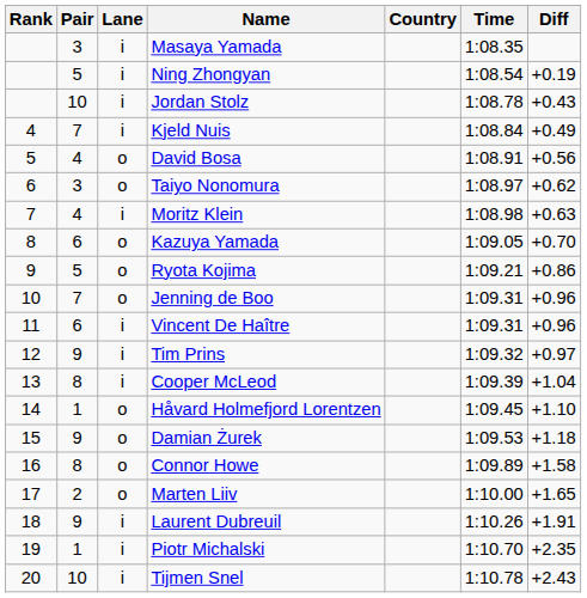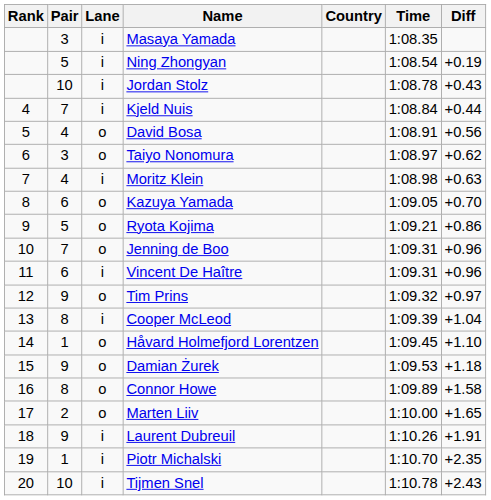 <table class="wikitable sortable" style="text-align:center">
 <tr>
 <th>Rank</th>
 <th>Pair</th>
 <th>Lane</th>
 <th>Name</th>
 <th>Country</th>
 <th>Time</th>
 <th>Diff</th>
 </tr>
 <tr>
 <td></td>
 <td>3</td>
 <td>i</td>
 <td align=left><a href='#'>Masaya Yamada</a></td>
 <td align=left></td>
 <td>1:08.35</td>
 <td></td>
 </tr>
 <tr>
 <td></td>
 <td>5</td>
 <td>i</td>
 <td align=left><a href='#'>Ning Zhongyan</a></td>
 <td align=left></td>
 <td>1:08.54</td>
 <td>+0.19</td>
 </tr>
 <tr>
 <td></td>
 <td>10</td>
 <td>i</td>
 <td align=left><a href='#'>Jordan Stolz</a></td>
 <td align=left></td>
 <td>1:08.78</td>
 <td>+0.43</td>
 </tr>
 <tr>
 <td>4</td>
 <td>7</td>
 <td>i</td>
 <td align=left><a href='#'>Kjeld Nuis</a></td>
 <td align=left></td>
 <td>1:08.84</td>
-<td>+0.49</td>
+<td>+0.44</td>
 </tr>
 <tr>
 <td>5</td>
 <td>4</td>
 <td>o</td>
 <td align=left><a href='#'>David Bosa</a></td>
 <td align=left></td>
 <td>1:08.91</td>
 <td>+0.56</td>
 </tr>
 <tr>
 <td>6</td>
 <td>3</td>
 <td>o</td>
 <td align=left><a href='#'>Taiyo Nonomura</a></td>
 <td align=left></td>
 <td>1:08.97</td>
 <td>+0.62</td>
 </tr>
 <tr>
 <td>7</td>
 <td>4</td>
 <td>i</td>
 <td align=left><a href='#'>Moritz Klein</a></td>
 <td align=left></td>
 <td>1:08.98</td>
 <td>+0.63</td>
 </tr>
 <tr>
 <td>8</td>
 <td>6</td>
 <td>o</td>
 <td align=left><a href='#'>Kazuya Yamada</a></td>
 <td align=left></td>
 <td>1:09.05</td>
 <td>+0.70</td>
 </tr>
 <tr>
 <td>9</td>
 <td>5</td>
 <td>o</td>
 <td align=left><a href='#'>Ryota Kojima</a></td>
 <td align=left></td>
 <td>1:09.21</td>
 <td>+0.86</td>
 </tr>
 <tr>
 <td>10</td>
 <td>7</td>
 <td>o</td>
 <td align=left><a href='#'>Jenning de Boo</a></td>
 <td align=left></td>
 <td>1:09.31</td>
 <td>+0.96</td>
 </tr>
 <tr>
 <td>11</td>
 <td>6</td>
 <td>i</td>
 <td align=left><a href='#'>Vincent De Haître</a></td>
 <td align=left></td>
 <td>1:09.31</td>
 <td>+0.96</td>
 </tr>
 <tr>
 <td>12</td>
 <td>9</td>
-<td>i</td>
+<td>o</td>
 <td align=left><a href='#'>Tim Prins</a></td>
 <td align=left></td>
 <td>1:09.32</td>
 <td>+0.97</td>
 </tr>
 <tr>
 <td>13</td>
 <td>8</td>
 <td>i</td>
 <td align=left><a href='#'>Cooper McLeod</a></td>
 <td align=left></td>
 <td>1:09.39</td>
 <td>+1.04</td>
 </tr>
 <tr>
 <td>14</td>
 <td>1</td>
 <td>o</td>
 <td align=left><a href='#'>Håvard Holmefjord Lorentzen</a></td>
 <td align=left></td>
 <td>1:09.45</td>
 <td>+1.10</td>
 </tr>
 <tr>
 <td>15</td>
 <td>9</td>
 <td>o</td>
 <td align=left><a href='#'>Damian Żurek</a></td>
 <td align=left></td>
 <td>1:09.53</td>
 <td>+1.18</td>
 </tr>
 <tr>
 <td>16</td>
 <td>8</td>
 <td>o</td>
 <td align=left><a href='#'>Connor Howe</a></td>
 <td align=left></td>
 <td>1:09.89</td>
 <td>+1.58</td>
 </tr>
 <tr>
 <td>17</td>
 <td>2</td>
 <td>o</td>
 <td align=left><a href='#'>Marten Liiv</a></td>
 <td align=left></td>
 <td>1:10.00</td>
 <td>+1.65</td>
 </tr>
 <tr>
 <td>18</td>
 <td>9</td>
 <td>i</td>
 <td align=left><a href='#'>Laurent Dubreuil</a></td>
 <td align=left></td>
 <td>1:10.26</td>
 <td>+1.91</td>
 </tr>
 <tr>
 <td>19</td>
 <td>1</td>
 <td>i</td>
 <td align=left><a href='#'>Piotr Michalski</a></td>
 <td align=left></td>
 <td>1:10.70</td>
 <td>+2.35</td>
 </tr>
 <tr>
 <td>20</td>
 <td>10</td>
 <td>i</td>
 <td align=left><a href='#'>Tijmen Snel</a></td>
 <td align=left></td>
 <td>1:10.78</td>
 <td>+2.43</td>
 </tr>
 </table>
